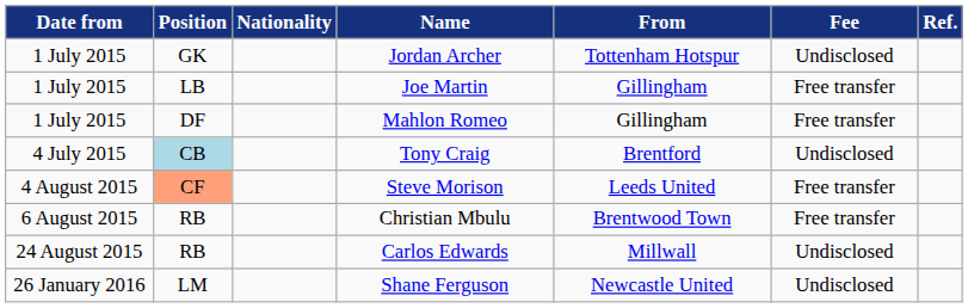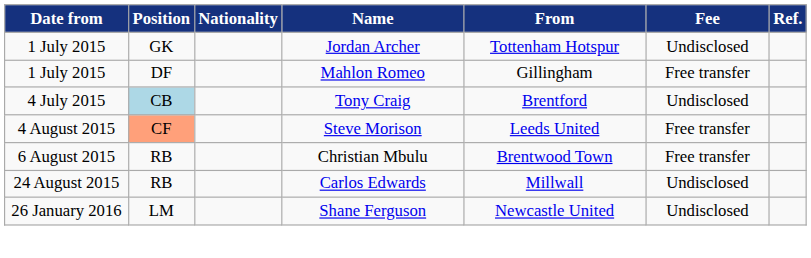 <table class="wikitable"  style="text-align:center; font-size:90%; ">
 <tr>
 <th style="background:#15317E; color:white; width:100px;">Date from</th>
 <th style="background:#15317E; color:white; width:50px;">Position</th>
 <th style="background:#15317E; color:white; width:50px;">Nationality</th>
 <th style="background:#15317E; color:white; width:150px;">Name</th>
 <th style="background:#15317E; color:white; width:150px;">From</th>
 <th style="background:#15317E; color:white; width:100px;">Fee</th>
 <th style="background:#15317E; color:white; width:25px;">Ref.</th>
 </tr>
 <tr>
 <td>1 July 2015</td>
 <td>GK</td>
 <td></td>
 <td><a href='#'>Jordan Archer</a></td>
 <td><a href='#'>Tottenham Hotspur</a></td>
 <td>Undisclosed</td>
-<td></td>
-</tr>
-<tr>
-<td>1 July 2015</td>
-<td>LB</td>
-<td></td>
-<td><a href='#'>Joe Martin</a></td>
-<td><a href='#'>Gillingham</a></td>
-<td>Free transfer</td>
 <td></td>
 </tr>
 <tr>
 <td>1 July 2015</td>
 <td>DF</td>
 <td></td>
 <td><a href='#'>Mahlon Romeo</a></td>
 <td>Gillingham</td>
 <td>Free transfer</td>
 <td></td>
 </tr>
 <tr>
 <td>4 July 2015</td>
 <td style="background: lightblue;">CB</td>
 <td></td>
 <td><a href='#'>Tony Craig</a></td>
 <td><a href='#'>Brentford</a></td>
 <td>Undisclosed</td>
 <td></td>
 </tr>
 <tr>
 <td>4 August 2015</td>
 <td style="background: lightsalmon;">CF</td>
 <td></td>
 <td><a href='#'>Steve Morison</a></td>
 <td><a href='#'>Leeds United</a></td>
 <td>Free transfer</td>
 <td></td>
 </tr>
 <tr>
 <td>6 August 2015</td>
 <td>RB</td>
 <td></td>
 <td>Christian Mbulu</td>
 <td><a href='#'>Brentwood Town</a></td>
 <td>Free transfer</td>
 <td></td>
 </tr>
 <tr>
 <td>24 August 2015</td>
 <td>RB</td>
 <td></td>
 <td><a href='#'>Carlos Edwards</a></td>
 <td><a href='#'>Millwall</a></td>
 <td>Undisclosed</td>
 <td></td>
 </tr>
 <tr>
 <td>26 January 2016</td>
 <td>LM</td>
 <td></td>
 <td><a href='#'>Shane Ferguson</a></td>
 <td><a href='#'>Newcastle United</a></td>
 <td>Undisclosed</td>
 <td></td>
 </tr>
 </table>
